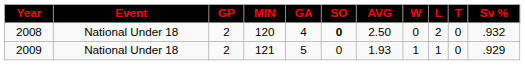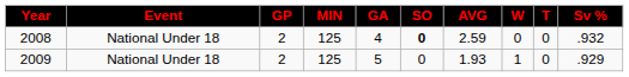 <table class="wikitable" style="width:80%;">
 <tr style="text-align:center; background:black; color:red;">
 <td><strong>Year</strong></td>
 <td><strong>Event</strong></td>
 <td><strong>GP</strong></td>
 <td><strong>MIN</strong></td>
 <td><strong>GA</strong></td>
 <td><strong>SO</strong></td>
 <td><strong>AVG</strong></td>
 <td><strong>W</strong></td>
-<td><strong>L</strong></td>
 <td><strong>T</strong></td>
 <td><strong>Sv %</strong></td>
 </tr>
 <tr style="text-align:center;" bgcolor="">
 <td>2008</td>
 <td>National Under 18</td>
 <td>2</td>
-<td>120</td>
+<td>125</td>
 <td>4</td>
 <td><strong>0</strong></td>
-<td>2.50</td>
+<td>2.59</td>
 <td>0</td>
-<td>2</td>
 <td>0</td>
 <td>.932</td>
 </tr>
 <tr style="text-align:center;" bgcolor="">
 <td>2009</td>
 <td>National Under 18</td>
 <td>2</td>
-<td>121</td>
+<td>125</td>
 <td>5</td>
 <td>0</td>
 <td>1.93</td>
-<td>1</td>
 <td>1</td>
 <td>0</td>
 <td>.929</td>
 </tr>
 </table>
